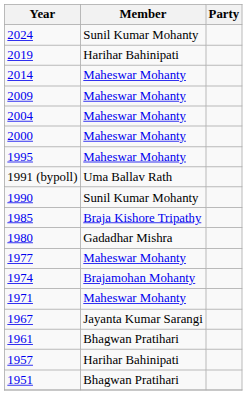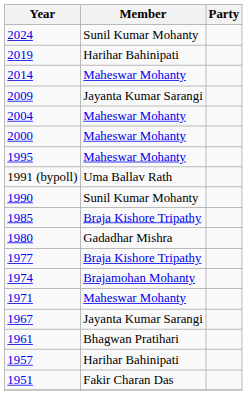 <table class="wikitable sortable">
 <tr>
 <th>Year</th>
 <th>Member</th>
 <th colspan=2>Party</th>
 </tr>
 <tr>
 <td><a href='#'>2024</a></td>
 <td>Sunil Kumar Mohanty</td>
 <td></td>
 </tr>
 <tr>
 <td><a href='#'>2019</a></td>
 <td>Harihar Bahinipati</td>
 <td></td>
 </tr>
 <tr>
 <td><a href='#'>2014</a></td>
 <td><a href='#'>Maheswar Mohanty</a></td>
 <td></td>
 </tr>
 <tr>
 <td><a href='#'>2009</a></td>
-<td><a href='#'>Maheswar Mohanty</a></td>
+<td>Jayanta Kumar Sarangi</td>
 <td></td>
 </tr>
 <tr>
 <td><a href='#'>2004</a></td>
 <td><a href='#'>Maheswar Mohanty</a></td>
 <td></td>
 </tr>
 <tr>
 <td><a href='#'>2000</a></td>
 <td><a href='#'>Maheswar Mohanty</a></td>
 <td></td>
 </tr>
 <tr>
 <td><a href='#'>1995</a></td>
 <td><a href='#'>Maheswar Mohanty</a></td>
 <td></td>
 </tr>
 <tr>
 <td>1991 (bypoll)</td>
 <td>Uma Ballav Rath</td>
 <td></td>
 </tr>
 <tr>
 <td><a href='#'>1990</a></td>
 <td>Sunil Kumar Mohanty</td>
 <td></td>
 </tr>
 <tr>
 <td><a href='#'>1985</a></td>
 <td><a href='#'>Braja Kishore Tripathy</a></td>
 <td></td>
 </tr>
 <tr>
 <td><a href='#'>1980</a></td>
 <td>Gadadhar Mishra</td>
 <td></td>
 </tr>
 <tr>
 <td><a href='#'>1977</a></td>
-<td><a href='#'>Maheswar Mohanty</a></td>
+<td><a href='#'>Braja Kishore Tripathy</a></td>
 <td></td>
 </tr>
 <tr>
 <td><a href='#'>1974</a></td>
 <td><a href='#'>Brajamohan Mohanty</a></td>
 <td></td>
 </tr>
 <tr>
 <td><a href='#'>1971</a></td>
 <td><a href='#'>Maheswar Mohanty</a></td>
 <td></td>
 </tr>
 <tr>
 <td><a href='#'>1967</a></td>
 <td>Jayanta Kumar Sarangi</td>
 <td></td>
 </tr>
 <tr>
 <td><a href='#'>1961</a></td>
 <td>Bhagwan Pratihari</td>
 <td></td>
 </tr>
 <tr>
 <td><a href='#'>1957</a></td>
 <td>Harihar Bahinipati</td>
 <td></td>
 </tr>
 <tr>
 <td><a href='#'>1951</a></td>
-<td>Bhagwan Pratihari</td>
+<td>Fakir Charan Das</td>
 <td></td>
 </tr>
 <tr>
 </tr>
 </table>
